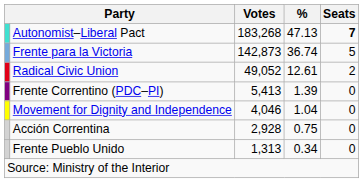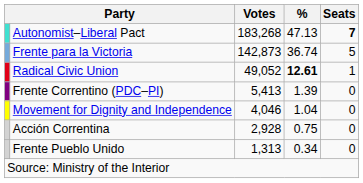 <table class="wikitable" style="text-align:right;">
 <tr>
 <th colspan=2>Party</th>
 <th>Votes</th>
 <th>%</th>
 <th>Seats</th>
 </tr>
 <tr>
 <td bgcolor=#40e0d0></td>
 <td align=left><a href='#'>Autonomist</a>–<a href='#'>Liberal</a> Pact</td>
 <td>183,268</td>
 <td>47.13</td>
 <td><strong>7</strong></td>
 </tr>
 <tr>
 <td bgcolor=#75AADB></td>
 <td align=left><a href='#'>Frente para la Victoria</a></td>
 <td>142,873</td>
 <td>36.74</td>
 <td>5</td>
 </tr>
 <tr>
 <td bgcolor=#E10019></td>
 <td align=left><a href='#'>Radical Civic Union</a></td>
 <td>49,052</td>
-<td>12.61</td>
-<td>2</td>
+<td><strong>12.61</strong></td>
+<td>1</td>
 </tr>
 <tr>
 <td bgcolor=purple></td>
 <td align=left>Frente Correntino (<a href='#'>PDC</a>–<a href='#'>PI</a>)</td>
 <td>5,413</td>
 <td>1.39</td>
 <td>0</td>
 </tr>
 <tr>
 <td bgcolor=yellow></td>
 <td align=left><a href='#'>Movement for Dignity and Independence</a></td>
 <td>4,046</td>
 <td>1.04</td>
 <td>0</td>
 </tr>
 <tr>
 <td bgcolor=lightgrey></td>
 <td align=left>Acción Correntina</td>
 <td>2,928</td>
 <td>0.75</td>
 <td>0</td>
 </tr>
 <tr>
 <td bgcolor=lightgrey></td>
 <td align=left>Frente Pueblo Unido</td>
 <td>1,313</td>
 <td>0.34</td>
 <td>0</td>
 </tr>
 <tr>
 <td colspan="5" align="left">Source: Ministry of the Interior</td>
 </tr>
 </table>
